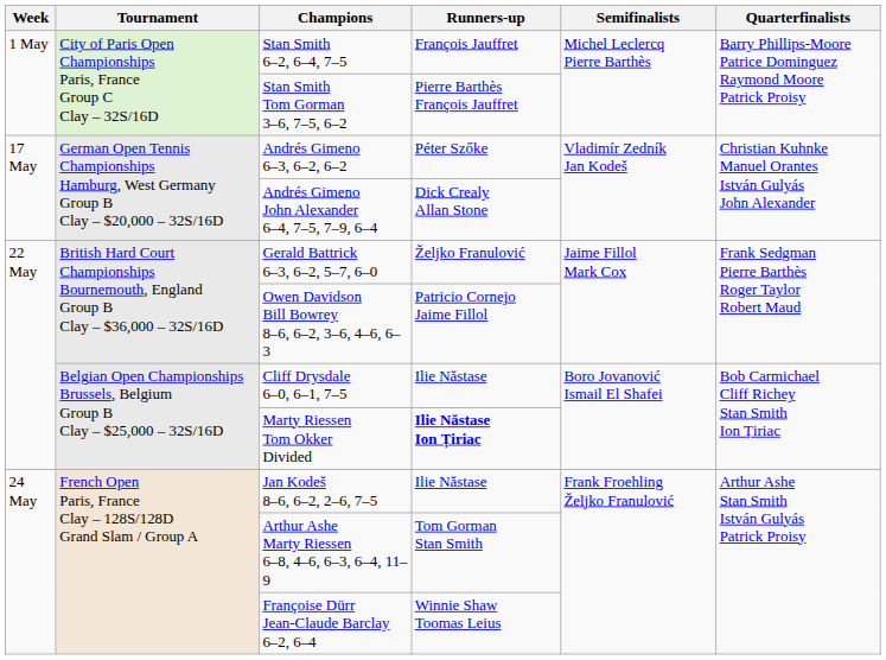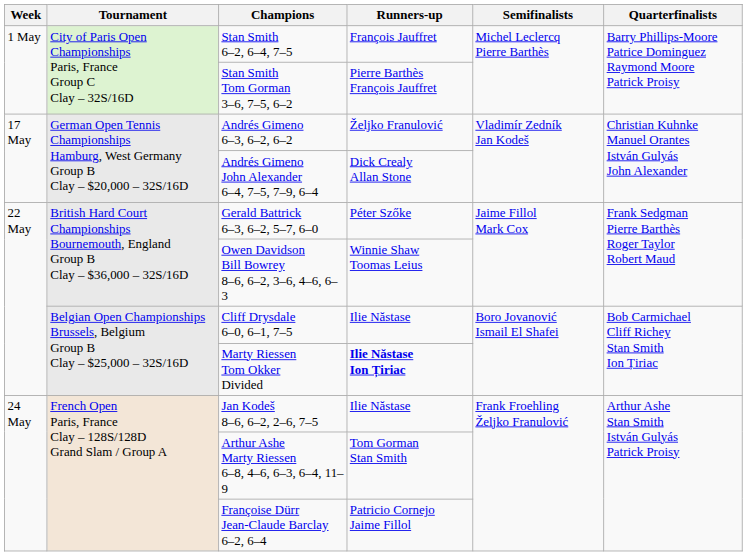 <table class=wikitable style=font-size:95%>
 <tr>
 <th style="width:48px;">Week</th>
 <th style="width:260px;">Tournament</th>
 <th style="width:190px;">Champions</th>
 <th style="width:190px;">Runners-up</th>
 <th style="width:190px;">Semifinalists</th>
 <th style="width:190px;">Quarterfinalists</th>
 </tr>
 <tr valign=top>
 <td rowspan=2>1 May</td>
 <td style="background:#DDF3D1;" rowspan="2"><a href='#'>City of Paris Open Championships</a> <br> Paris, France <br> Group C <br> Clay – 32S/16D</td>
 <td> <a href='#'>Stan Smith</a> <br> 6–2, 6–4, 7–5</td>
 <td> <a href='#'>François Jauffret</a></td>
 <td rowspan=2> <a href='#'>Michel Leclercq</a> <br>  <a href='#'>Pierre Barthès</a></td>
 <td rowspan=2> <a href='#'>Barry Phillips-Moore</a> <br>  <a href='#'>Patrice Dominguez</a> <br>  <a href='#'>Raymond Moore</a> <br>  <a href='#'>Patrick Proisy</a></td>
 </tr>
 <tr valign=top>
 <td> <a href='#'>Stan Smith</a> <br>  <a href='#'>Tom Gorman</a> <br> 3–6, 7–5, 6–2</td>
 <td> <a href='#'>Pierre Barthès</a> <br>  <a href='#'>François Jauffret</a></td>
 </tr>
 <tr valign=top>
 <td rowspan=2>17 May</td>
 <td style="background:#E9E9E9;" rowspan="2"><a href='#'>German Open Tennis Championships</a> <br> <a href='#'>Hamburg</a>, West Germany <br> Group B <br> Clay – $20,000 – 32S/16D</td>
 <td> <a href='#'>Andrés Gimeno</a> <br> 6–3, 6–2, 6–2</td>
-<td> <a href='#'>Péter Szőke</a></td>
+<td> <a href='#'>Željko Franulović</a></td>
 <td rowspan=2> <a href='#'>Vladimír Zedník</a> <br>  <a href='#'>Jan Kodeš</a></td>
 <td rowspan=2> <a href='#'>Christian Kuhnke</a> <br>  <a href='#'>Manuel Orantes</a> <br>  <a href='#'>István Gulyás</a> <br>  <a href='#'>John Alexander</a></td>
 </tr>
 <tr valign=top>
 <td> <a href='#'>Andrés Gimeno</a> <br>  <a href='#'>John Alexander</a> <br> 6–4, 7–5, 7–9, 6–4</td>
 <td> <a href='#'>Dick Crealy</a> <br>  <a href='#'>Allan Stone</a></td>
 </tr>
 <tr valign=top>
 <td rowspan=4>22 May</td>
 <td style="background:#E9E9E9;" rowspan="2"><a href='#'>British Hard Court Championships</a> <br> <a href='#'>Bournemouth</a>, England <br> Group B <br> Clay – $36,000 – 32S/16D</td>
 <td> <a href='#'>Gerald Battrick</a> <br> 6–3, 6–2, 5–7, 6–0</td>
-<td> <a href='#'>Željko Franulović</a></td>
+<td> <a href='#'>Péter Szőke</a></td>
 <td rowspan=2> <a href='#'>Jaime Fillol</a> <br>  <a href='#'>Mark Cox</a></td>
 <td rowspan=2> <a href='#'>Frank Sedgman</a> <br>  <a href='#'>Pierre Barthès</a> <br>  <a href='#'>Roger Taylor</a> <br>  <a href='#'>Robert Maud</a></td>
 </tr>
 <tr valign=top>
 <td> <a href='#'>Owen Davidson</a> <br>  <a href='#'>Bill Bowrey</a> <br> 8–6, 6–2, 3–6, 4–6, 6–3</td>
-<td> <a href='#'>Patricio Cornejo</a> <br>  <a href='#'>Jaime Fillol</a></td>
+<td> <a href='#'>Winnie Shaw</a> <br>  <a href='#'>Toomas Leius</a></td>
 </tr>
 <tr valign=top>
 <td style="background:#E9E9E9;" rowspan=2><a href='#'>Belgian Open Championships</a> <br> <a href='#'>Brussels</a>, Belgium <br> Group B <br>Clay – $25,000 – 32S/16D</td>
 <td> <a href='#'>Cliff Drysdale</a> <br> 6–0, 6–1, 7–5</td>
 <td> <a href='#'>Ilie Năstase</a></td>
 <td rowspan=2> <a href='#'>Boro Jovanović</a> <br>  <a href='#'>Ismail El Shafei</a></td>
 <td rowspan=2> <a href='#'>Bob Carmichael</a> <br>  <a href='#'>Cliff Richey</a> <br>  <a href='#'>Stan Smith</a> <br>  <a href='#'>Ion Țiriac</a></td>
 </tr>
 <tr valign=top>
 <td> <a href='#'>Marty Riessen</a> <br>  <a href='#'>Tom Okker</a> <br> Divided</td>
 <td><strong> <a href='#'>Ilie Năstase</a> <br>  <a href='#'>Ion Țiriac</a></strong></td>
 </tr>
 <tr valign=top>
 <td rowspan=3>24 May</td>
 <td style="background:#F3E6D7;" rowspan="3"><a href='#'>French Open</a> <br> Paris, France <br> Clay – 128S/128D <br> Grand Slam / Group A</td>
 <td> <a href='#'>Jan Kodeš</a> <br> 8–6, 6–2, 2–6, 7–5</td>
 <td> <a href='#'>Ilie Năstase</a></td>
 <td rowspan=3> <a href='#'>Frank Froehling</a> <br>  <a href='#'>Željko Franulović</a></td>
 <td rowspan=3> <a href='#'>Arthur Ashe</a> <br>  <a href='#'>Stan Smith</a> <br>  <a href='#'>István Gulyás</a> <br>  <a href='#'>Patrick Proisy</a></td>
 </tr>
 <tr valign=top>
 <td> <a href='#'>Arthur Ashe</a> <br>  <a href='#'>Marty Riessen</a> <br> 6–8, 4–6, 6–3, 6–4, 11–9</td>
 <td> <a href='#'>Tom Gorman</a> <br>  <a href='#'>Stan Smith</a></td>
 </tr>
 <tr valign=top>
 <td> <a href='#'>Françoise Dürr</a> <br>  <a href='#'>Jean-Claude Barclay</a> <br> 6–2, 6–4</td>
-<td> <a href='#'>Winnie Shaw</a> <br>  <a href='#'>Toomas Leius</a></td>
+<td> <a href='#'>Patricio Cornejo</a> <br>  <a href='#'>Jaime Fillol</a></td>
 </tr>
 </table>
